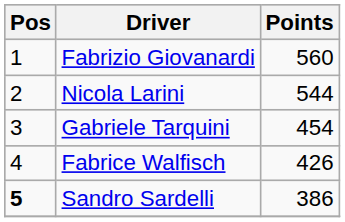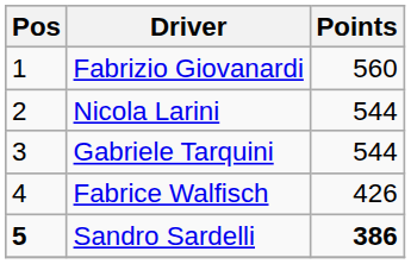 <table class="wikitable" style="font-size: 85%;">
 <tr>
 <th>Pos</th>
 <th>Driver</th>
 <th>Points</th>
 </tr>
 <tr>
 <td>1</td>
 <td> <a href='#'>Fabrizio Giovanardi</a></td>
 <td style="text-align:right">560</td>
 </tr>
 <tr>
 <td>2</td>
 <td> <a href='#'>Nicola Larini</a></td>
 <td style="text-align:right">544</td>
 </tr>
 <tr>
 <td>3</td>
 <td> <a href='#'>Gabriele Tarquini</a></td>
-<td style="text-align:right">454</td>
+<td style="text-align:right">544</td>
 </tr>
 <tr>
 <td>4</td>
 <td> <a href='#'>Fabrice Walfisch</a></td>
 <td style="text-align:right">426</td>
 </tr>
 <tr>
 <td><strong>5</strong></td>
 <td> <a href='#'>Sandro Sardelli</a></td>
-<td style="text-align:right">386</td>
+<td style="text-align:right"><strong>386</strong></td>
 </tr>
 <tr>
 </tr>
 </table>
